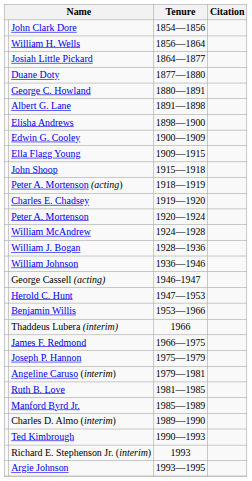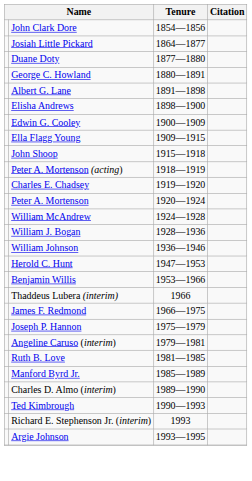 <table class="wikitable">
 <tr>
 <th colspan=2>Name</th>
 <th>Tenure</th>
 <th>Citation</th>
 </tr>
 <tr>
 <td></td>
 <td><a href='#'>John Clark Dore</a></td>
 <td>1854—1856</td>
-<td></td>
-</tr>
-<tr>
-<td></td>
-<td><a href='#'>William H. Wells</a></td>
-<td>1856—1864</td>
 <td></td>
 </tr>
 <tr>
 <td></td>
 <td><a href='#'>Josiah Little Pickard</a></td>
 <td>1864—1877</td>
 <td></td>
 </tr>
 <tr>
 <td></td>
 <td><a href='#'>Duane Doty</a></td>
 <td>1877—1880</td>
 <td></td>
 </tr>
 <tr>
 <td></td>
 <td><a href='#'>George C. Howland</a></td>
 <td>1880—1891</td>
 <td></td>
 </tr>
 <tr>
 <td></td>
 <td><a href='#'>Albert G. Lane</a></td>
 <td>1891—1898</td>
 <td></td>
 </tr>
 <tr>
 <td></td>
 <td><a href='#'>Elisha Andrews</a></td>
 <td>1898—1900</td>
 <td></td>
 </tr>
 <tr>
 <td></td>
 <td><a href='#'>Edwin G. Cooley</a></td>
 <td>1900—1909</td>
 <td></td>
 </tr>
 <tr>
 <td></td>
 <td><a href='#'>Ella Flagg Young</a></td>
 <td>1909—1915</td>
 <td></td>
 </tr>
 <tr>
 <td></td>
 <td><a href='#'>John Shoop</a></td>
 <td>1915—1918</td>
 <td></td>
 </tr>
 <tr>
 <td></td>
 <td><a href='#'>Peter A. Mortenson</a> <em>(acting</em>)</td>
 <td>1918—1919</td>
 <td></td>
 </tr>
 <tr>
 <td></td>
 <td><a href='#'>Charles E. Chadsey</a></td>
 <td>1919—1920</td>
 <td></td>
 </tr>
 <tr>
 <td></td>
 <td><a href='#'>Peter A. Mortenson</a></td>
 <td>1920—1924</td>
 <td></td>
 </tr>
 <tr>
 <td></td>
 <td><a href='#'>William McAndrew</a></td>
 <td>1924—1928</td>
 <td></td>
 </tr>
 <tr>
 <td></td>
 <td><a href='#'>William J. Bogan</a></td>
 <td>1928—1936</td>
 <td></td>
 </tr>
 <tr>
 <td></td>
 <td><a href='#'>William Johnson</a></td>
 <td>1936—1946</td>
 <td></td>
 </tr>
 <tr>
 <td></td>
-<td>George Cassell <em>(acting)</em></td>
-<td>1946–1947</td>
-<td></td>
-</tr>
-<tr>
-<td></td>
 <td><a href='#'>Herold C. Hunt</a></td>
 <td>1947—1953</td>
 <td></td>
 </tr>
 <tr>
 <td></td>
 <td><a href='#'>Benjamin Willis</a></td>
 <td>1953—1966</td>
 <td></td>
 </tr>
 <tr>
 <td></td>
 <td>Thaddeus Lubera <em>(interim)</em></td>
 <td align=center>1966</td>
 <td></td>
 </tr>
 <tr>
 <td></td>
 <td><a href='#'>James F. Redmond</a></td>
 <td>1966—1975</td>
 <td></td>
 </tr>
 <tr>
 <td></td>
 <td><a href='#'>Joseph P. Hannon</a></td>
 <td>1975—1979</td>
 <td></td>
 </tr>
 <tr>
 <td></td>
 <td><a href='#'>Angeline Caruso</a> (<em>interim</em>)</td>
 <td>1979—1981</td>
 <td></td>
 </tr>
 <tr>
 <td></td>
 <td><a href='#'>Ruth B. Love</a></td>
 <td>1981—1985</td>
 <td></td>
 </tr>
 <tr>
 <td></td>
 <td><a href='#'>Manford Byrd Jr.</a></td>
 <td>1985—1989</td>
 <td></td>
 </tr>
 <tr>
 <td></td>
 <td>Charles D. Almo (<em>interim</em>)</td>
 <td>1989—1990</td>
 <td></td>
 </tr>
 <tr>
 <td></td>
 <td><a href='#'>Ted Kimbrough</a></td>
 <td>1990—1993</td>
 <td></td>
 </tr>
 <tr>
 <td></td>
 <td>Richard E. Stephenson Jr. (<em>interim</em>)</td>
 <td align=center>1993</td>
 <td></td>
 </tr>
 <tr>
 <td></td>
 <td><a href='#'>Argie Johnson</a></td>
 <td>1993—1995</td>
 <td></td>
 </tr>
 <tr>
 </tr>
 </table>
